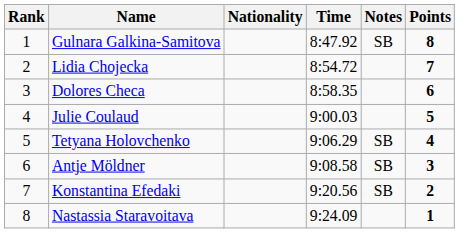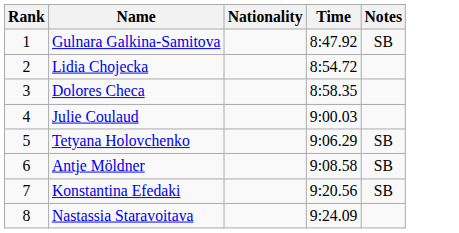 <table class="wikitable sortable" style="text-align:center">
 <tr>
 <th>Rank</th>
 <th>Name</th>
 <th>Nationality</th>
 <th>Time</th>
 <th>Notes</th>
-<th>Points</th>
 </tr>
 <tr>
 <td>1</td>
 <td align=left><a href='#'>Gulnara Galkina-Samitova</a></td>
 <td align=left></td>
 <td>8:47.92</td>
 <td>SB</td>
-<td><strong>8</strong></td>
 </tr>
 <tr>
 <td>2</td>
 <td align=left><a href='#'>Lidia Chojecka</a></td>
 <td align=left></td>
 <td>8:54.72</td>
 <td></td>
-<td><strong>7</strong></td>
 </tr>
 <tr>
 <td>3</td>
 <td align=left><a href='#'>Dolores Checa</a></td>
 <td align=left></td>
 <td>8:58.35</td>
 <td></td>
-<td><strong>6</strong></td>
 </tr>
 <tr>
 <td>4</td>
 <td align=left><a href='#'>Julie Coulaud</a></td>
 <td align=left></td>
 <td>9:00.03</td>
 <td></td>
-<td><strong>5</strong></td>
 </tr>
 <tr>
 <td>5</td>
 <td align=left><a href='#'>Tetyana Holovchenko</a></td>
 <td align=left></td>
 <td>9:06.29</td>
 <td>SB</td>
-<td><strong>4</strong></td>
 </tr>
 <tr>
 <td>6</td>
 <td align=left><a href='#'>Antje Möldner</a></td>
 <td align=left></td>
 <td>9:08.58</td>
 <td>SB</td>
-<td><strong>3</strong></td>
 </tr>
 <tr>
 <td>7</td>
 <td align=left><a href='#'>Konstantina Efedaki</a></td>
 <td align=left></td>
 <td>9:20.56</td>
 <td>SB</td>
-<td><strong>2</strong></td>
 </tr>
 <tr>
 <td>8</td>
 <td align=left><a href='#'>Nastassia Staravoitava</a></td>
 <td align=left></td>
 <td>9:24.09</td>
 <td></td>
-<td><strong>1</strong></td>
 </tr>
 </table>
